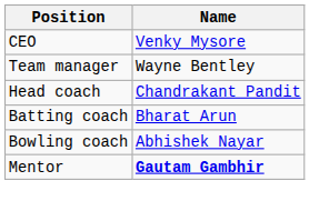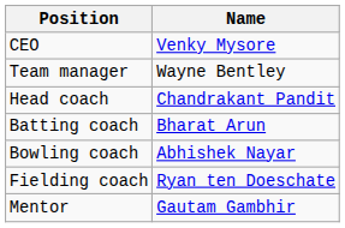 <table class="wikitable">
 <tr>
 <th>Position</th>
 <th>Name</th>
 </tr>
 <tr>
 <td>CEO</td>
 <td><a href='#'>Venky Mysore</a></td>
 </tr>
 <tr>
 <td>Team manager</td>
 <td>Wayne Bentley</td>
 </tr>
 <tr>
 <td>Head coach</td>
 <td><a href='#'>Chandrakant Pandit</a></td>
 </tr>
 <tr>
 <td>Batting coach</td>
 <td><a href='#'>Bharat Arun</a></td>
 </tr>
 <tr>
 <td>Bowling coach</td>
 <td><a href='#'>Abhishek Nayar</a></td>
 </tr>
 <tr>
+<td>Fielding coach</td>
+<td><a href='#'>Ryan ten Doeschate</a></td>
+</tr>
+<tr>
 <td>Mentor</td>
-<td><strong><a href='#'>Gautam Gambhir</a></strong></td>
+<td><a href='#'>Gautam Gambhir</a></td>
 </tr>
 </table>
